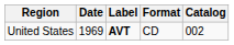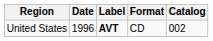 <table class="wikitable">
 <tr>
 <th>Region</th>
 <th>Date</th>
 <th>Label</th>
 <th>Format</th>
 <th>Catalog</th>
 </tr>
 <tr>
 <td>United States</td>
-<td>1969</td>
+<td>1996</td>
 <td><strong>AVT</strong></td>
 <td>CD</td>
 <td>002</td>
 </tr>
 </table>
